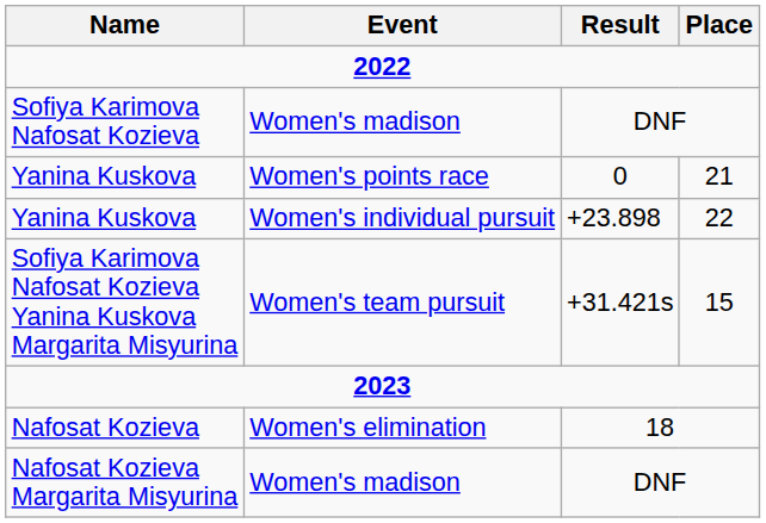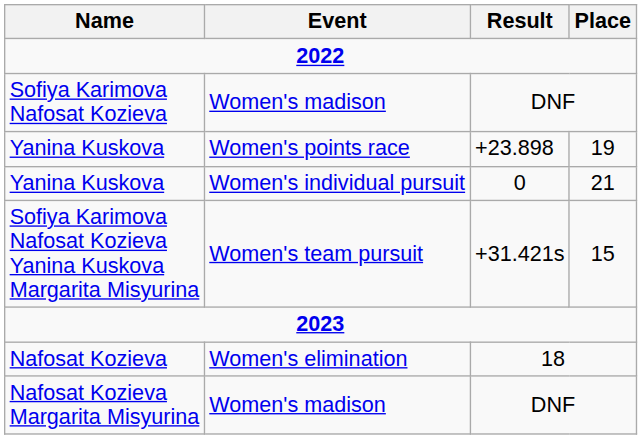 <table class="wikitable sortable">
 <tr>
 <th>Name</th>
 <th>Event</th>
 <th>Result</th>
 <th>Place</th>
 </tr>
 <tr>
 <td colspan="4" style="text-align:center;"><strong><a href='#'>2022</a></strong></td>
 </tr>
 <tr>
 <td><a href='#'>Sofiya Karimova</a><br><a href='#'>Nafosat Kozieva</a></td>
 <td><a href='#'>Women's madison</a></td>
 <td colspan=2, align=center>DNF</td>
 </tr>
 <tr>
 <td><a href='#'>Yanina Kuskova</a></td>
 <td><a href='#'>Women's points race</a></td>
-<td align=center>0</td>
-<td align=center>21</td>
+<td>+23.898</td>
+<td align=center>19</td>
 </tr>
 <tr>
 <td><a href='#'>Yanina Kuskova</a></td>
 <td><a href='#'>Women's individual pursuit</a></td>
-<td>+23.898</td>
-<td align=center>22</td>
+<td align=center>0</td>
+<td align=center>21</td>
 </tr>
 <tr>
 <td><a href='#'>Sofiya Karimova</a><br><a href='#'>Nafosat Kozieva</a><br><a href='#'>Yanina Kuskova</a><br><a href='#'>Margarita Misyurina</a></td>
 <td><a href='#'>Women's team pursuit</a></td>
 <td>+31.421s</td>
 <td align=center>15</td>
 </tr>
 <tr>
 <td colspan="4" style="text-align:center;"><strong><a href='#'>2023</a></strong></td>
 </tr>
 <tr>
 <td><a href='#'>Nafosat Kozieva</a></td>
 <td><a href='#'>Women's elimination</a></td>
 <td colspan=2, align=center>18</td>
 </tr>
 <tr>
 <td><a href='#'>Nafosat Kozieva</a><br><a href='#'>Margarita Misyurina</a></td>
 <td><a href='#'>Women's madison</a></td>
 <td colspan=2, align=center>DNF</td>
 </tr>
 </table>
